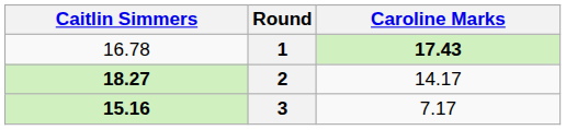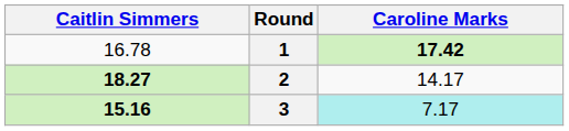 <table class="wikitable">
 <tr>
 <th width=200> <a href='#'>Caitlin Simmers</a></th>
 <th>Round</th>
 <th width=200> <a href='#'>Caroline Marks</a></th>
 </tr>
 <tr>
 <td align=center>16.78</td>
 <th>1</th>
-<td align=center bgcolor=d0f0c0><strong>17.43</strong></td>
+<td align=center bgcolor=d0f0c0><strong>17.42</strong></td>
 </tr>
 <tr>
 <td align=center bgcolor=d0f0c0><strong>18.27</strong></td>
 <th>2</th>
 <td align=center>14.17</td>
 </tr>
 <tr>
 <td align=center bgcolor=d0f0c0><strong>15.16</strong></td>
 <th>3</th>
-<td align=center>7.17</td>
+<td align=center style="background: paleturquoise;">7.17</td>
 </tr>
 </table>
